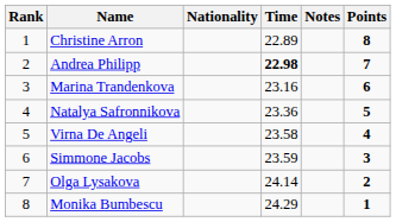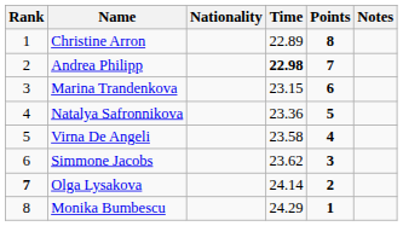 <table class="wikitable sortable" style="text-align:center">
 <tr>
 <th>Rank</th>
 <th>Name</th>
 <th>Nationality</th>
 <th>Time</th>
+<th>Points</th>
 <th>Notes</th>
-<th>Points</th>
 </tr>
 <tr>
 <td>1</td>
 <td align=left><a href='#'>Christine Arron</a></td>
 <td align=left></td>
 <td>22.89</td>
+<td><strong>8</strong></td>
 <td></td>
-<td><strong>8</strong></td>
 </tr>
 <tr>
 <td>2</td>
 <td align=left><a href='#'>Andrea Philipp</a></td>
 <td align=left></td>
 <td><strong>22.98</strong></td>
+<td><strong>7</strong></td>
 <td></td>
-<td><strong>7</strong></td>
 </tr>
 <tr>
 <td>3</td>
 <td align=left><a href='#'>Marina Trandenkova</a></td>
 <td align=left></td>
-<td>23.16</td>
+<td>23.15</td>
+<td><strong>6</strong></td>
 <td></td>
-<td><strong>6</strong></td>
 </tr>
 <tr>
 <td>4</td>
 <td align=left><a href='#'>Natalya Safronnikova</a></td>
 <td align=left></td>
 <td>23.36</td>
+<td><strong>5</strong></td>
 <td></td>
-<td><strong>5</strong></td>
 </tr>
 <tr>
 <td>5</td>
 <td align=left><a href='#'>Virna De Angeli</a></td>
 <td align=left></td>
 <td>23.58</td>
+<td><strong>4</strong></td>
 <td></td>
-<td><strong>4</strong></td>
 </tr>
 <tr>
 <td>6</td>
 <td align=left><a href='#'>Simmone Jacobs</a></td>
 <td align=left></td>
-<td>23.59</td>
+<td>23.62</td>
+<td><strong>3</strong></td>
 <td></td>
-<td><strong>3</strong></td>
 </tr>
 <tr>
-<td>7</td>
+<td><strong>7</strong></td>
 <td align=left><a href='#'>Olga Lysakova</a></td>
 <td align=left></td>
 <td>24.14</td>
+<td><strong>2</strong></td>
 <td></td>
-<td><strong>2</strong></td>
 </tr>
 <tr>
 <td>8</td>
 <td align=left><a href='#'>Monika Bumbescu</a></td>
 <td align=left></td>
 <td>24.29</td>
+<td><strong>1</strong></td>
 <td></td>
-<td><strong>1</strong></td>
 </tr>
 </table>
